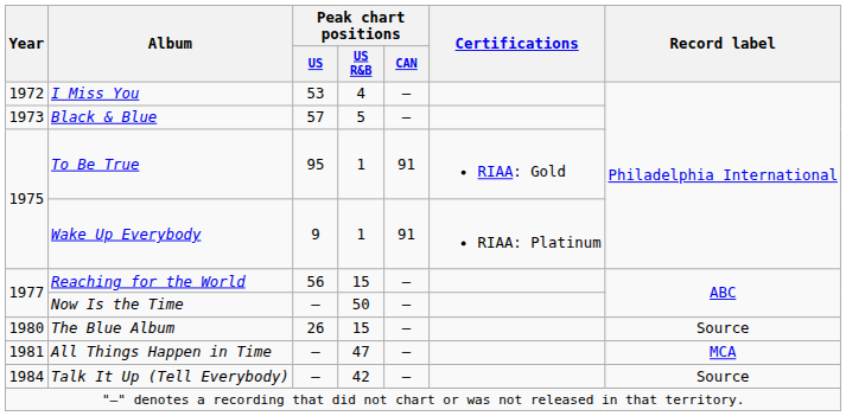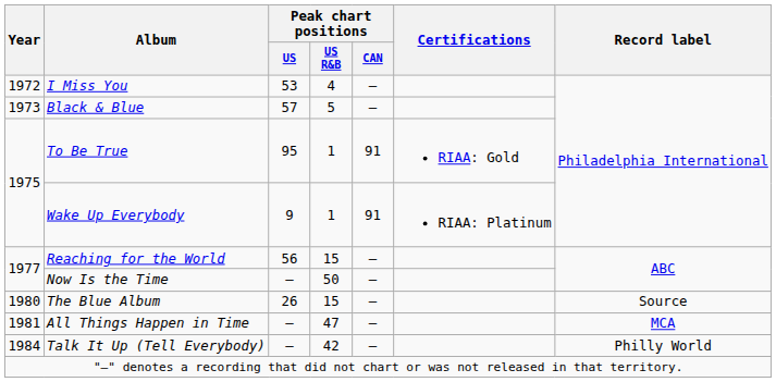 <table class="wikitable" style="text-align:center;">
 <tr>
 <th rowspan="2">Year</th>
 <th rowspan="2">Album</th>
 <th colspan="3">Peak chart positions</th>
 <th rowspan="2"><a href='#'>Certifications</a></th>
 <th rowspan="2">Record label</th>
 </tr>
 <tr style="font-size:smaller;">
 <th width="35"><a href='#'>US</a><br></th>
 <th width="35"><a href='#'>US<br>R&B</a><br></th>
 <th width="35"><a href='#'>CAN</a><br></th>
 </tr>
 <tr>
 <td>1972</td>
 <td align="left"><em><a href='#'>I Miss You</a></em></td>
 <td>53</td>
 <td>4</td>
 <td>—</td>
 <td align="left"></td>
 <td rowspan="4"><a href='#'>Philadelphia International</a></td>
 </tr>
 <tr>
 <td>1973</td>
 <td align="left"><em><a href='#'>Black & Blue</a></em></td>
 <td>57</td>
 <td>5</td>
 <td>—</td>
 <td align="left"></td>
 </tr>
 <tr>
 <td rowspan="2">1975</td>
 <td align="left"><em><a href='#'>To Be True</a></em></td>
 <td>95</td>
 <td>1</td>
 <td>91</td>
 <td align="left"><br><ul><li><a href='#'>RIAA</a>: Gold</li></ul></td>
 </tr>
 <tr>
 <td align="left"><em><a href='#'>Wake Up Everybody</a></em></td>
 <td>9</td>
 <td>1</td>
 <td>91</td>
 <td align="left"><br><ul><li>RIAA: Platinum</li></ul></td>
 </tr>
 <tr>
 <td rowspan="2">1977</td>
 <td align="left"><em><a href='#'>Reaching for the World</a></em></td>
 <td>56</td>
 <td>15</td>
 <td>—</td>
 <td align="left"></td>
 <td rowspan="2"><a href='#'>ABC</a></td>
 </tr>
 <tr>
 <td align="left"><em>Now Is the Time</em></td>
 <td>—</td>
 <td>50</td>
 <td>—</td>
 <td align="left"></td>
 </tr>
 <tr>
 <td>1980</td>
 <td align="left"><em>The Blue Album</em></td>
 <td>26</td>
 <td>15</td>
 <td>—</td>
 <td align="left"></td>
 <td>Source</td>
 </tr>
 <tr>
 <td>1981</td>
 <td align="left"><em>All Things Happen in Time</em></td>
 <td>—</td>
 <td>47</td>
 <td>—</td>
 <td align="left"></td>
 <td><a href='#'>MCA</a></td>
 </tr>
 <tr>
 <td>1984</td>
 <td align="left"><em>Talk It Up (Tell Everybody)</em></td>
 <td>—</td>
 <td>42</td>
 <td>—</td>
 <td align="left"></td>
-<td>Source</td>
+<td>Philly World</td>
 </tr>
 <tr>
 <td colspan="15" style="font-size:90%">"—" denotes a recording that did not chart or was not released in that territory.</td>
 </tr>
 </table>
